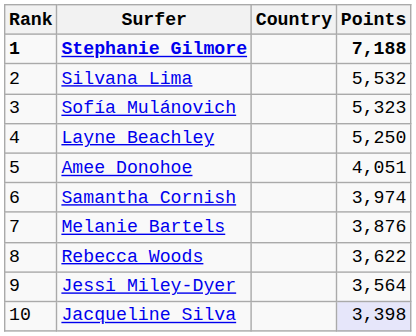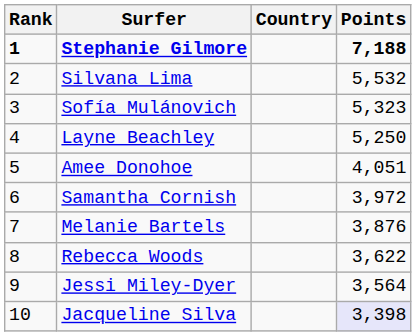 <table class="wikitable">
 <tr>
 <th>Rank</th>
 <th>Surfer</th>
 <th>Country</th>
 <th>Points</th>
 </tr>
 <tr>
 <td><strong>1</strong></td>
 <td><strong><a href='#'>Stephanie Gilmore</a></strong></td>
 <td><strong></strong></td>
 <td align=right><strong>7,188</strong></td>
 </tr>
 <tr>
 <td>2</td>
 <td><a href='#'>Silvana Lima</a></td>
 <td></td>
 <td align=right>5,532</td>
 </tr>
 <tr>
 <td>3</td>
 <td><a href='#'>Sofía Mulánovich</a></td>
 <td></td>
 <td align=right>5,323</td>
 </tr>
 <tr>
 <td>4</td>
 <td><a href='#'>Layne Beachley</a></td>
 <td></td>
 <td align=right>5,250</td>
 </tr>
 <tr>
 <td>5</td>
 <td><a href='#'>Amee Donohoe</a></td>
 <td></td>
 <td align=right>4,051</td>
 </tr>
 <tr>
 <td>6</td>
 <td><a href='#'>Samantha Cornish</a></td>
 <td></td>
-<td align=right>3,974</td>
+<td align=right>3,972</td>
 </tr>
 <tr>
 <td>7</td>
 <td><a href='#'>Melanie Bartels</a></td>
 <td></td>
 <td align=right>3,876</td>
 </tr>
 <tr>
 <td>8</td>
 <td><a href='#'>Rebecca Woods</a></td>
 <td></td>
 <td align=right>3,622</td>
 </tr>
 <tr>
 <td>9</td>
 <td><a href='#'>Jessi Miley-Dyer</a></td>
 <td></td>
 <td align=right>3,564</td>
 </tr>
 <tr>
 <td>10</td>
 <td><a href='#'>Jacqueline Silva</a></td>
 <td></td>
 <td align=right style="background: lavender;">3,398</td>
 </tr>
 </table>
